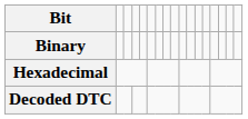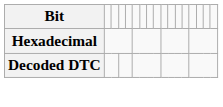 <table class="wikitable">
 <tr align="center">
 <th scope="col">Bit</th>
-<td></td>
-<td></td>
-<td></td>
-<td></td>
-<td></td>
-<td></td>
-<td></td>
-<td></td>
-<td></td>
-<td></td>
-<td></td>
-<td></td>
-<td></td>
-<td></td>
-<td></td>
-<td></td>
-</tr>
-<tr align="center">
-<th scope="col">Binary</th>
 <td></td>
 <td></td>
 <td></td>
 <td></td>
 <td></td>
 <td></td>
 <td></td>
 <td></td>
 <td></td>
 <td></td>
 <td></td>
 <td></td>
 <td></td>
 <td></td>
 <td></td>
 <td></td>
 </tr>
 <tr align="center">
 <th scope="col">Hexadecimal</th>
 <td colspan="4"></td>
 <td colspan="4"></td>
 <td colspan="4"></td>
 <td colspan="4"></td>
 </tr>
 <tr align="center">
 <th scope="col">Decoded DTC</th>
 <td colspan="2"></td>
 <td colspan="2"></td>
 <td colspan="4"></td>
 <td colspan="4"></td>
 <td colspan="4"></td>
 </tr>
 </table>
